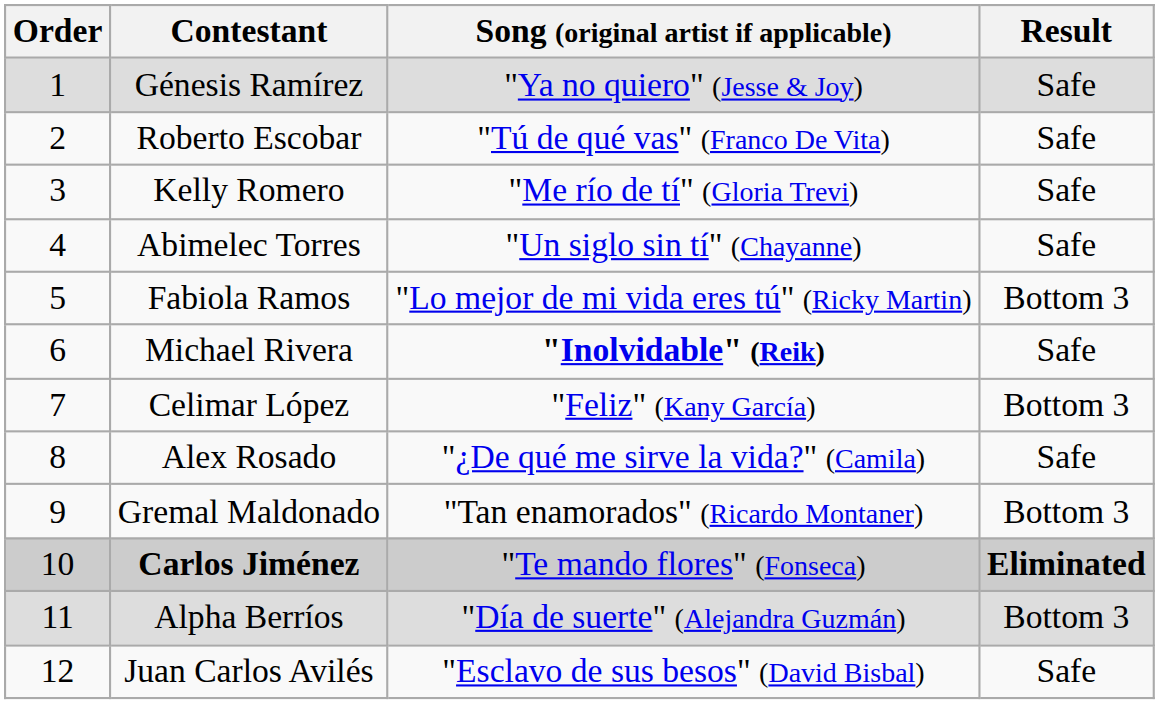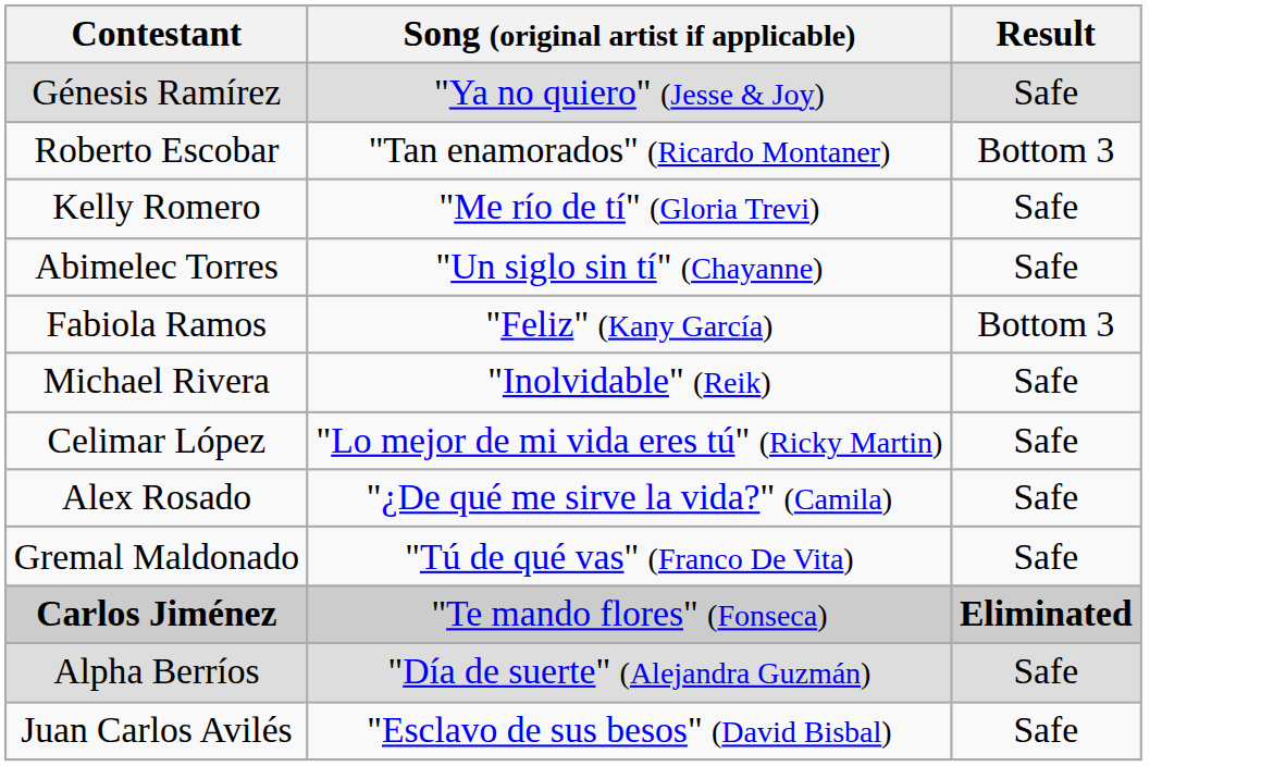 <table class="wikitable plainrowheaders" style="text-align:center;">
 <tr style="background:#f2f2f2;">
-<th scope="col">Order</th>
 <th scope="col">Contestant</th>
 <th scope="col">Song <small>(original artist if applicable)</small></th>
 <th scope="col">Result</th>
 </tr>
 <tr style="background:#ddd;">
-<td>1</td>
 <td scope="row">Génesis Ramírez</td>
 <td>"<a href='#'>Ya no quiero</a>" <small>(<a href='#'>Jesse & Joy</a>)</small></td>
 <td>Safe</td>
 </tr>
 <tr>
-<td>2</td>
 <td scope="row">Roberto Escobar</td>
-<td>"<a href='#'>Tú de qué vas</a>" <small>(<a href='#'>Franco De Vita</a>)</small></td>
-<td>Safe</td>
+<td>"Tan enamorados" <small>(<a href='#'>Ricardo Montaner</a>)</small></td>
+<td>Bottom 3</td>
 </tr>
 <tr>
-<td>3</td>
 <td scope="row">Kelly Romero</td>
 <td>"<a href='#'>Me río de tí</a>" <small>(<a href='#'>Gloria Trevi</a>)</small></td>
 <td>Safe</td>
 </tr>
 <tr>
-<td>4</td>
 <td scope="row">Abimelec Torres</td>
 <td>"<a href='#'>Un siglo sin tí</a>" <small>(<a href='#'>Chayanne</a>)</small></td>
 <td>Safe</td>
 </tr>
 <tr>
-<td>5</td>
 <td scope="row">Fabiola Ramos</td>
-<td>"<a href='#'>Lo mejor de mi vida eres tú</a>" <small>(<a href='#'>Ricky Martin</a>)</small></td>
-<td>Bottom 3</td>
-</tr>
-<tr>
-<td>6</td>
-<td scope="row">Michael Rivera</td>
-<td><strong>"<a href='#'>Inolvidable</a>" <small>(<a href='#'>Reik</a>)</small></strong></td>
-<td>Safe</td>
-</tr>
-<tr>
-<td>7</td>
-<td scope="row">Celimar López</td>
 <td>"<a href='#'>Feliz</a>" <small>(<a href='#'>Kany García</a>)</small></td>
 <td>Bottom 3</td>
 </tr>
 <tr>
-<td>8</td>
+<td scope="row">Michael Rivera</td>
+<td>"<a href='#'>Inolvidable</a>" <small>(<a href='#'>Reik</a>)</small></td>
+<td>Safe</td>
+</tr>
+<tr>
+<td scope="row">Celimar López</td>
+<td>"<a href='#'>Lo mejor de mi vida eres tú</a>" <small>(<a href='#'>Ricky Martin</a>)</small></td>
+<td>Safe</td>
+</tr>
+<tr>
 <td scope="row">Alex Rosado</td>
 <td>"<a href='#'>¿De qué me sirve la vida?</a>" <small>(<a href='#'>Camila</a>)</small></td>
 <td>Safe</td>
 </tr>
 <tr>
-<td>9</td>
 <td scope="row">Gremal Maldonado</td>
-<td>"Tan enamorados" <small>(<a href='#'>Ricardo Montaner</a>)</small></td>
-<td>Bottom 3</td>
+<td>"<a href='#'>Tú de qué vas</a>" <small>(<a href='#'>Franco De Vita</a>)</small></td>
+<td>Safe</td>
 </tr>
 <tr style="background:#ccc;">
-<td>10</td>
 <td scope="row"><strong>Carlos Jiménez</strong></td>
 <td>"<a href='#'>Te mando flores</a>" <small>(<a href='#'>Fonseca</a>)</small></td>
 <td><strong>Eliminated</strong></td>
 </tr>
 <tr style="background:#ddd;">
-<td>11</td>
 <td scope="row">Alpha Berríos</td>
 <td>"<a href='#'>Día de suerte</a>" <small>(<a href='#'>Alejandra Guzmán</a>)</small></td>
-<td>Bottom 3</td>
+<td>Safe</td>
 </tr>
 <tr>
-<td>12</td>
 <td scope="row">Juan Carlos Avilés</td>
 <td>"<a href='#'>Esclavo de sus besos</a>" <small>(<a href='#'>David Bisbal</a>)</small></td>
 <td>Safe</td>
 </tr>
 </table>
